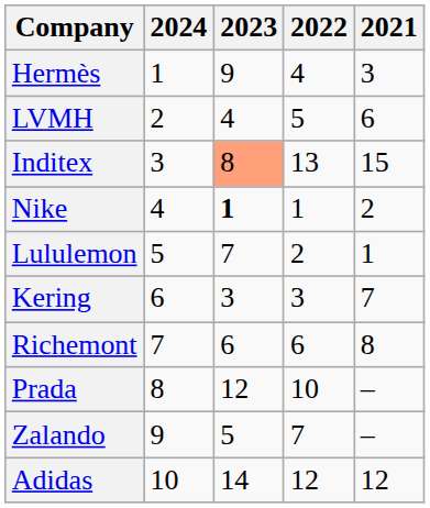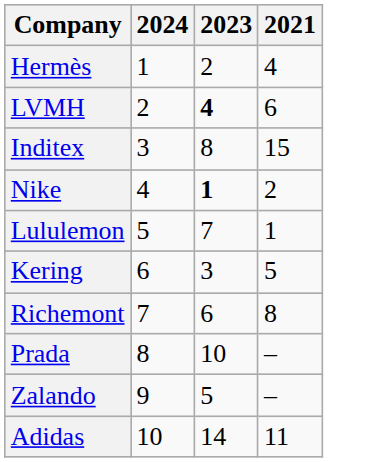 <table class="wikitable sortable">
 <tr>
 <th style="background-color:#f2f2f2;">Company</th>
 <th style="background-color:#f2f2f2;">2024</th>
 <th style="background-color:#f2f2f2;">2023</th>
-<th style="background-color:#f2f2f2;">2022</th>
 <th style="background-color:#f2f2f2;">2021</th>
 </tr>
 <tr>
 <td style="background-color:#f2f2f2;"><a href='#'>Hermès</a></td>
 <td>1</td>
-<td>9</td>
+<td>2</td>
 <td>4</td>
-<td>3</td>
 </tr>
 <tr>
 <td style="background-color:#f2f2f2;"><a href='#'>LVMH</a></td>
 <td>2</td>
-<td>4</td>
-<td>5</td>
+<td><strong>4</strong></td>
 <td>6</td>
 </tr>
 <tr>
 <td style="background-color:#f2f2f2;"><a href='#'>Inditex</a></td>
 <td>3</td>
-<td style="background: lightsalmon;">8</td>
-<td>13</td>
+<td>8</td>
 <td>15</td>
 </tr>
 <tr>
 <td style="background-color:#f2f2f2;"><a href='#'>Nike</a></td>
 <td>4</td>
 <td><strong>1</strong></td>
-<td>1</td>
 <td>2</td>
 </tr>
 <tr>
 <td style="background-color:#f2f2f2;"><a href='#'>Lululemon</a></td>
 <td>5</td>
 <td>7</td>
-<td>2</td>
 <td>1</td>
 </tr>
 <tr>
 <td style="background-color:#f2f2f2;"><a href='#'>Kering</a></td>
 <td>6</td>
 <td>3</td>
-<td>3</td>
-<td>7</td>
+<td>5</td>
 </tr>
 <tr>
 <td style="background-color:#f2f2f2;"><a href='#'>Richemont</a></td>
 <td>7</td>
-<td>6</td>
 <td>6</td>
 <td>8</td>
 </tr>
 <tr>
 <td style="background-color:#f2f2f2;"><a href='#'>Prada</a></td>
 <td>8</td>
-<td>12</td>
 <td>10</td>
 <td>–</td>
 </tr>
 <tr>
 <td style="background-color:#f2f2f2;"><a href='#'>Zalando</a></td>
 <td>9</td>
 <td>5</td>
-<td>7</td>
 <td>–</td>
 </tr>
 <tr>
 <td style="background-color:#f2f2f2;"><a href='#'>Adidas</a></td>
 <td>10</td>
 <td>14</td>
-<td>12</td>
-<td>12</td>
+<td>11</td>
 </tr>
 </table>
